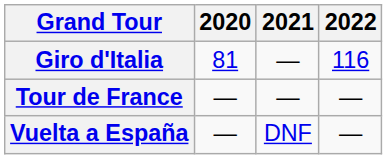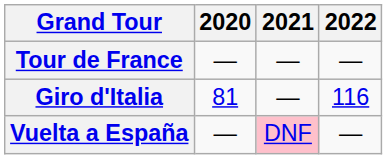 <table class="wikitable plainrowheaders">
 <tr>
 <th scope="col"><a href='#'>Grand Tour</a></th>
 <th scope="col">2020</th>
 <th scope="col">2021</th>
 <th scope="col">2022</th>
 </tr>
 <tr style="text-align:center;">
+<th scope="row"> <a href='#'>Tour de France</a></th>
+<td>—</td>
+<td>—</td>
+<td>—</td>
+</tr>
+<tr style="text-align:center;">
 <th scope="row"> <a href='#'>Giro d'Italia</a></th>
 <td><a href='#'>81</a></td>
 <td>—</td>
 <td><a href='#'>116</a></td>
 </tr>
 <tr style="text-align:center;">
-<th scope="row"> <a href='#'>Tour de France</a></th>
-<td>—</td>
-<td>—</td>
-<td>—</td>
-</tr>
-<tr style="text-align:center;">
 <th scope="row"> <a href='#'>Vuelta a España</a></th>
 <td>—</td>
-<td><a href='#'>DNF</a></td>
+<td style="background: pink;"><a href='#'>DNF</a></td>
 <td>—</td>
 </tr>
 </table>
